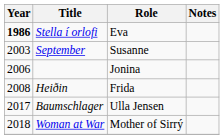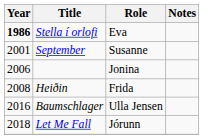 <table class="wikitable sortable">
 <tr>
 <th>Year</th>
 <th>Title</th>
 <th>Role</th>
 <th class="unsortable">Notes</th>
 </tr>
 <tr>
 <td><strong>1986</strong></td>
 <td><em><a href='#'>Stella í orlofi</a></em></td>
 <td>Eva</td>
 <td></td>
 </tr>
 <tr>
-<td>2003</td>
+<td>2001</td>
 <td><em><a href='#'>September</a></em></td>
 <td>Susanne</td>
 <td></td>
 </tr>
 <tr>
 <td>2006</td>
 <td><em></em></td>
 <td>Jonina</td>
 <td></td>
 </tr>
 <tr>
 <td>2008</td>
 <td><em>Heiðin</em></td>
 <td>Frida</td>
 <td></td>
 </tr>
 <tr>
-<td>2017</td>
+<td>2016</td>
 <td><em>Baumschlager</em></td>
 <td>Ulla Jensen</td>
 <td></td>
 </tr>
 <tr>
 <td>2018</td>
-<td><em><a href='#'>Woman at War</a></em></td>
-<td>Mother of Sirrý</td>
+<td><em><a href='#'>Let Me Fall</a></em></td>
+<td>Jórunn</td>
 <td></td>
 </tr>
 <tr>
 </tr>
 </table>
